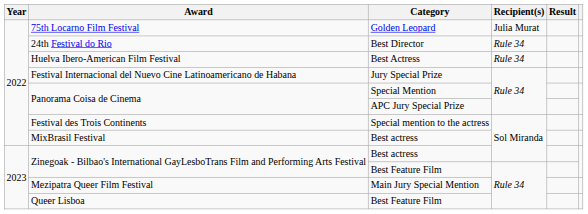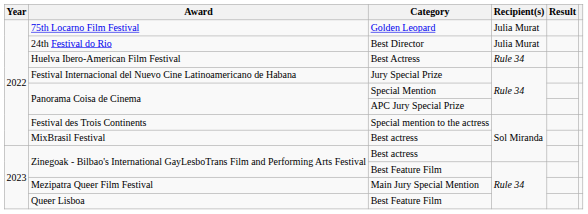 <table class="wikitable plainrowheaders sortable">
 <tr>
 <th scope="col">Year</th>
 <th scope="col">Award</th>
 <th scope="col">Category</th>
 <th scope="col">Recipient(s)</th>
 <th scope="col">Result</th>
 <th scope="col" class="unsortable"></th>
 </tr>
 <tr>
 <td rowspan="8">2022</td>
 <td><a href='#'>75th Locarno Film Festival</a></td>
 <td><a href='#'>Golden Leopard</a></td>
 <td>Julia Murat</td>
 <td></td>
 <td></td>
 </tr>
 <tr>
 <td>24th <a href='#'>Festival do Rio</a></td>
 <td>Best Director</td>
-<td><em>Rule 34</em></td>
+<td>Julia Murat</td>
 <td></td>
 <td></td>
 </tr>
 <tr>
 <td>Huelva Ibero-American Film Festival</td>
 <td>Best Actress</td>
 <td><em>Rule 34</em></td>
 <td></td>
 <td></td>
 </tr>
 <tr>
 <td>Festival Internacional del Nuevo Cine Latinoamericano de Habana</td>
 <td>Jury Special Prize</td>
 <td rowspan="3"><em>Rule 34</em></td>
 <td></td>
 <td></td>
 </tr>
 <tr>
 <td rowspan="2">Panorama Coisa de Cinema</td>
 <td>Special Mention</td>
 <td></td>
 <td rowspan="2"></td>
 </tr>
 <tr>
 <td>APC Jury Special Prize</td>
 <td></td>
 </tr>
 <tr>
 <td>Festival des Trois Continents</td>
 <td>Special mention to the actress</td>
 <td rowspan="3">Sol Miranda</td>
 <td></td>
 <td></td>
 </tr>
 <tr>
 <td>MixBrasil Festival</td>
 <td>Best actress</td>
 <td></td>
 <td></td>
 </tr>
 <tr>
 <td rowspan="4">2023</td>
 <td rowspan="2">Zinegoak - Bilbao's International GayLesboTrans Film and Performing Arts Festival</td>
 <td>Best actress</td>
 <td></td>
 <td rowspan="2"></td>
 </tr>
 <tr>
 <td>Best Feature Film</td>
 <td rowspan="3"><em>Rule 34</em></td>
 <td></td>
 </tr>
 <tr>
 <td>Mezipatra Queer Film Festival</td>
 <td>Main Jury Special Mention</td>
 <td></td>
 <td></td>
 </tr>
 <tr>
 <td>Queer Lisboa</td>
 <td>Best Feature Film</td>
 <td></td>
 <td></td>
 </tr>
 </table>
